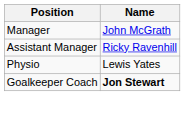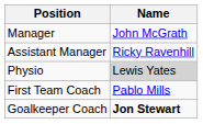 <table class=wikitable>
 <tr>
 <th>Position</th>
 <th>Name</th>
 </tr>
 <tr>
 <td>Manager</td>
 <td><a href='#'>John McGrath</a></td>
 </tr>
 <tr>
 <td>Assistant Manager</td>
 <td><a href='#'>Ricky Ravenhill</a></td>
 </tr>
 <tr>
 <td>Physio</td>
-<td>Lewis Yates</td>
+<td style="background: lightgrey;">Lewis Yates</td>
+</tr>
+<tr>
+<td>First Team Coach</td>
+<td><a href='#'>Pablo Mills</a></td>
 </tr>
 <tr>
 <td>Goalkeeper Coach</td>
 <td><strong>Jon Stewart</strong></td>
 </tr>
 </table>
